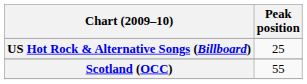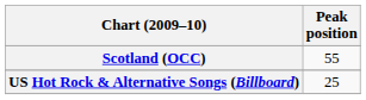 <table class="wikitable sortable plainrowheaders" style="text-align:center">
 <tr>
 <th scope="col">Chart (2009–10)</th>
 <th scope="col">Peak<br>position</th>
+</tr>
+<tr>
+</tr>
+<tr>
+<th scope="row"><a href='#'>Scotland</a> (<a href='#'>OCC</a>)</th>
+<td>55</td>
+</tr>
+<tr>
 </tr>
 <tr>
 </tr>
 <tr>
 <th scope="row">US <a href='#'>Hot Rock & Alternative Songs</a> (<em><a href='#'>Billboard</a></em>)</th>
 <td>25</td>
 </tr>
 <tr>
 </tr>
-<tr>
-</tr>
-<tr>
-<th scope="row"><a href='#'>Scotland</a> (<a href='#'>OCC</a>)</th>
-<td>55</td>
-</tr>
-<tr>
-</tr>
 </table>
